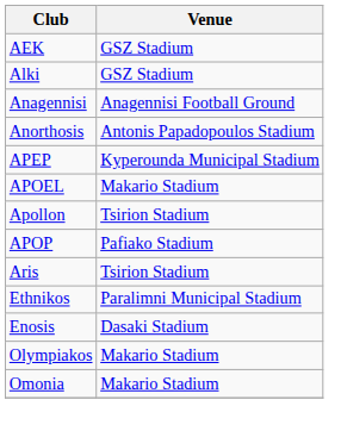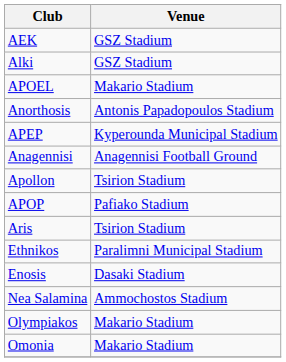 <table class="wikitable" style="font-size:90%">
 <tr>
 <th>Club</th>
 <th>Venue</th>
 </tr>
 <tr>
 <td><a href='#'>ΑΕΚ</a></td>
 <td><a href='#'>GSZ Stadium</a></td>
 </tr>
 <tr>
 <td><a href='#'>Alki</a></td>
 <td><a href='#'>GSZ Stadium</a></td>
 </tr>
 <tr>
-<td><a href='#'>Anagennisi</a></td>
-<td><a href='#'>Anagennisi Football Ground</a></td>
+<td><a href='#'>APOEL</a></td>
+<td><a href='#'>Makario Stadium</a></td>
 </tr>
 <tr>
 <td><a href='#'>Anorthosis</a></td>
 <td><a href='#'>Antonis Papadopoulos Stadium</a></td>
 </tr>
 <tr>
 <td><a href='#'>APEP</a></td>
 <td><a href='#'>Kyperounda Municipal Stadium</a></td>
 </tr>
 <tr>
-<td><a href='#'>APOEL</a></td>
-<td><a href='#'>Makario Stadium</a></td>
+<td><a href='#'>Anagennisi</a></td>
+<td><a href='#'>Anagennisi Football Ground</a></td>
 </tr>
 <tr>
 <td><a href='#'>Apollon</a></td>
 <td><a href='#'>Tsirion Stadium</a></td>
 </tr>
 <tr>
 <td><a href='#'>APOP</a></td>
 <td><a href='#'>Pafiako Stadium</a></td>
 </tr>
 <tr>
 <td><a href='#'>Aris</a></td>
 <td><a href='#'>Tsirion Stadium</a></td>
 </tr>
 <tr>
 <td><a href='#'>Ethnikos</a></td>
 <td><a href='#'>Paralimni Municipal Stadium</a></td>
 </tr>
 <tr>
 <td><a href='#'>Enosis</a></td>
 <td><a href='#'>Dasaki Stadium</a></td>
 </tr>
 <tr>
+<td><a href='#'>Nea Salamina</a></td>
+<td><a href='#'>Ammochostos Stadium</a></td>
+</tr>
+<tr>
 <td><a href='#'>Olympiakos</a></td>
 <td><a href='#'>Makario Stadium</a></td>
 </tr>
 <tr>
 <td><a href='#'>Omonia</a></td>
 <td><a href='#'>Makario Stadium</a></td>
 </tr>
 <tr>
 </tr>
 </table>
